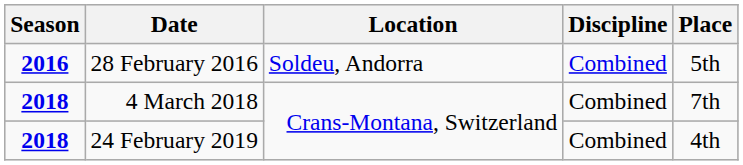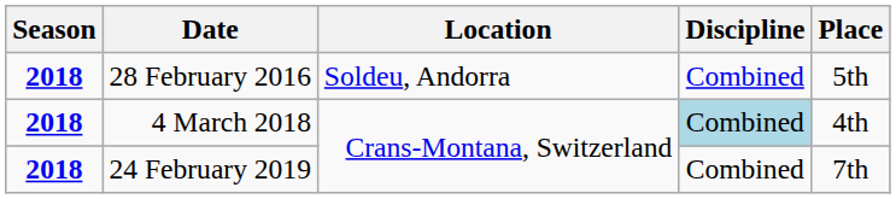 <table class="wikitable" style="text-align:center; font-size:95%;">
 <tr>
 <th>Season</th>
 <th>Date</th>
 <th>Location</th>
 <th>Discipline</th>
 <th>Place</th>
 </tr>
 <tr>
-<td><strong><a href='#'>2016</a></strong></td>
+<td><strong><a href='#'>2018</a></strong></td>
 <td align=right>28 February 2016</td>
 <td align=left> <a href='#'>Soldeu</a>, Andorra</td>
 <td><a href='#'>Combined</a></td>
 <td>5th</td>
 </tr>
 <tr>
 <td><strong><a href='#'>2018</a></strong></td>
 <td align=right>4 March 2018</td>
 <td align=left rowspan=2>   <a href='#'>Crans-Montana</a>, Switzerland</td>
-<td>Combined</td>
-<td>7th</td>
+<td style="background: lightblue;">Combined</td>
+<td>4th</td>
 </tr>
 <tr>
 <td><strong><a href='#'>2018</a></strong></td>
 <td align=right>24 February 2019</td>
 <td>Combined</td>
-<td>4th</td>
+<td>7th</td>
 </tr>
 </table>
